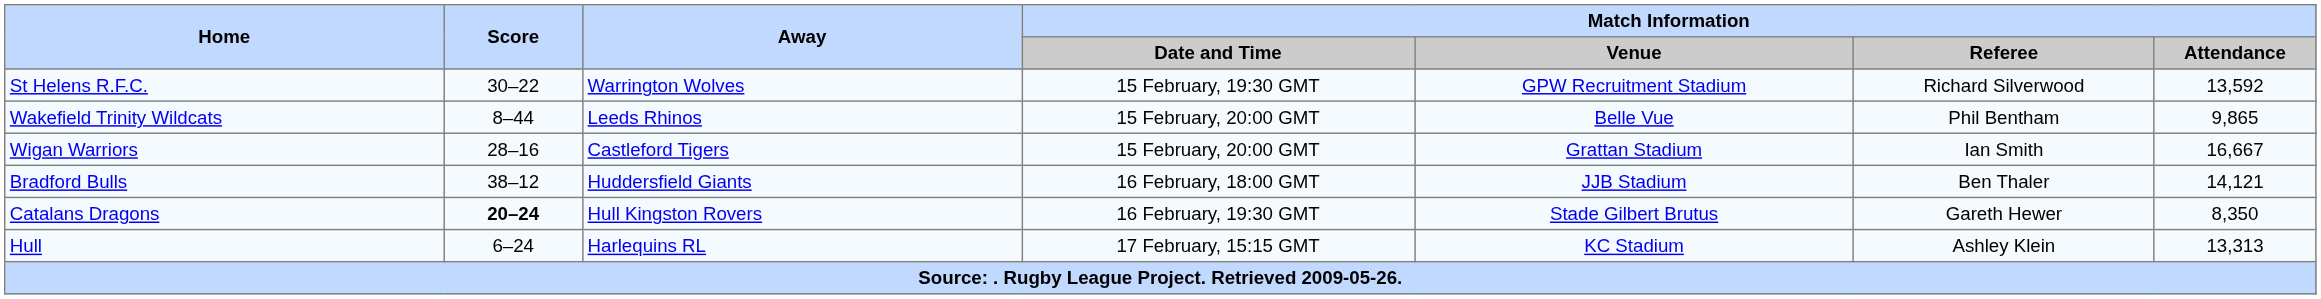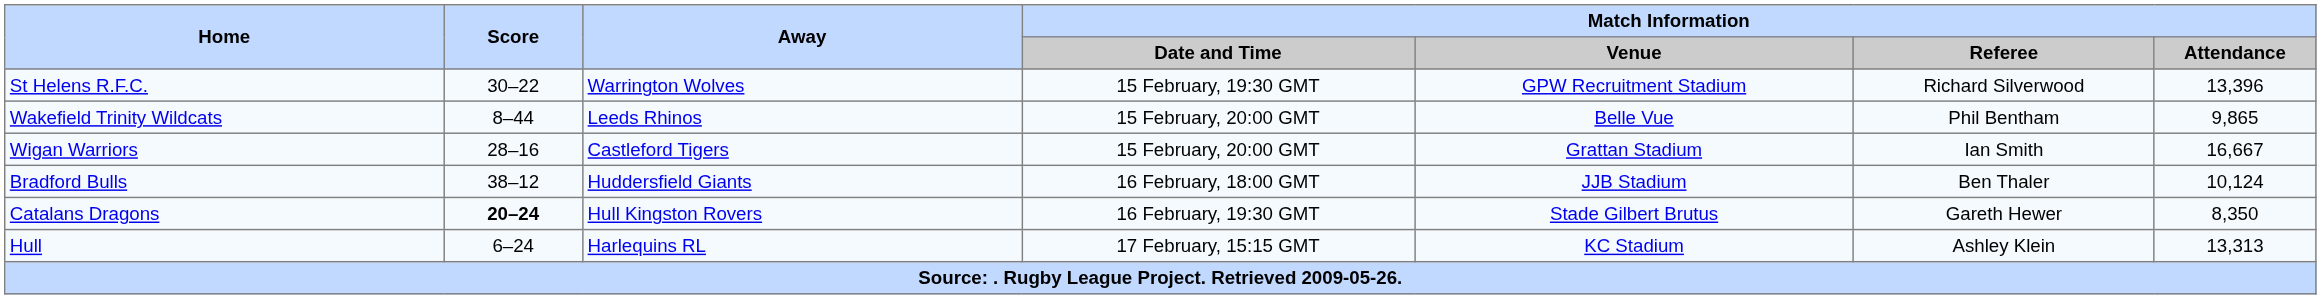 <table border="1" cellpadding="3" cellspacing="0" style="border-collapse:collapse; font-size:80%; text-align:center; width:100%;">
 <tr style="background:#c1d8ff;">
 <th rowspan="2" style="width:19%;">Home</th>
 <th rowspan="2" style="width:6%;">Score</th>
 <th rowspan="2" style="width:19%;">Away</th>
 <th colspan=6>Match Information</th>
 </tr>
 <tr style="background:#ccc;">
 <th width=17%>Date and Time</th>
 <th width=19%>Venue</th>
 <th width=13%>Referee</th>
 <th width=7%>Attendance</th>
 </tr>
 <tr style="background:#f5faff;">
 <td align=left> <a href='#'>St Helens R.F.C.</a></td>
 <td>30–22</td>
 <td align=left> <a href='#'>Warrington Wolves</a></td>
 <td>15 February, 19:30 GMT</td>
 <td><a href='#'>GPW Recruitment Stadium</a></td>
 <td>Richard Silverwood</td>
-<td>13,592</td>
+<td>13,396</td>
 </tr>
 <tr style="background:#f5faff;">
 <td align=left> <a href='#'>Wakefield Trinity Wildcats</a></td>
 <td>8–44</td>
 <td align=left> <a href='#'>Leeds Rhinos</a></td>
 <td>15 February, 20:00 GMT</td>
 <td><a href='#'>Belle Vue</a></td>
 <td>Phil Bentham</td>
 <td>9,865</td>
 </tr>
 <tr style="background:#f5faff;">
 <td align=left> <a href='#'>Wigan Warriors</a></td>
 <td>28–16</td>
 <td align=left> <a href='#'>Castleford Tigers</a></td>
 <td>15 February, 20:00 GMT</td>
 <td><a href='#'>Grattan Stadium</a></td>
 <td>Ian Smith</td>
 <td>16,667</td>
 </tr>
 <tr style="background:#f5faff;">
 <td align=left> <a href='#'>Bradford Bulls</a></td>
 <td>38–12</td>
 <td align=left> <a href='#'>Huddersfield Giants</a></td>
 <td>16 February, 18:00 GMT</td>
 <td><a href='#'>JJB Stadium</a></td>
 <td>Ben Thaler</td>
-<td>14,121</td>
+<td>10,124</td>
 </tr>
 <tr style="background:#f5faff;">
 <td align=left> <a href='#'>Catalans Dragons</a></td>
 <td><strong>20–24</strong></td>
 <td align=left> <a href='#'>Hull Kingston Rovers</a></td>
 <td>16 February, 19:30 GMT</td>
 <td><a href='#'>Stade Gilbert Brutus</a></td>
 <td>Gareth Hewer</td>
 <td>8,350</td>
 </tr>
 <tr style="background:#f5faff;">
 <td align=left> <a href='#'>Hull</a></td>
 <td>6–24</td>
 <td align=left> <a href='#'>Harlequins RL</a></td>
 <td>17 February, 15:15 GMT</td>
 <td><a href='#'>KC Stadium</a></td>
 <td>Ashley Klein</td>
 <td>13,313</td>
 </tr>
 <tr style="background:#c1d8ff;">
 <th colspan=10>Source: . Rugby League Project. Retrieved 2009-05-26.</th>
 </tr>
 </table>
